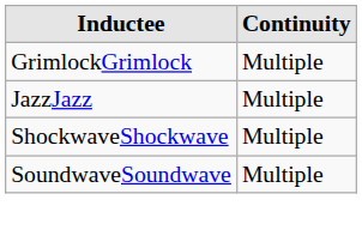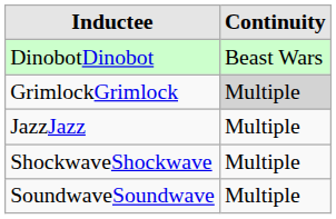 <table class="wikitable sortable">
 <tr>
 <th style="background:#e5e5e5;">Inductee</th>
 <th style="background:#e5e5e5;">Continuity</th>
 </tr>
+<tr style="background:#cfc;">
+<td><span>Dinobot</span><a href='#'>Dinobot</a></td>
+<td>Beast Wars</td>
+</tr>
 <tr>
 <td><span>Grimlock</span><a href='#'>Grimlock</a></td>
-<td>Multiple</td>
+<td style="background: lightgrey;">Multiple</td>
 </tr>
 <tr>
 <td><span>Jazz</span><a href='#'>Jazz</a></td>
 <td>Multiple</td>
 </tr>
 <tr>
 <td><span>Shockwave</span><a href='#'>Shockwave</a></td>
 <td>Multiple</td>
 </tr>
 <tr>
 <td><span>Soundwave</span><a href='#'>Soundwave</a></td>
 <td>Multiple</td>
 </tr>
 </table>
